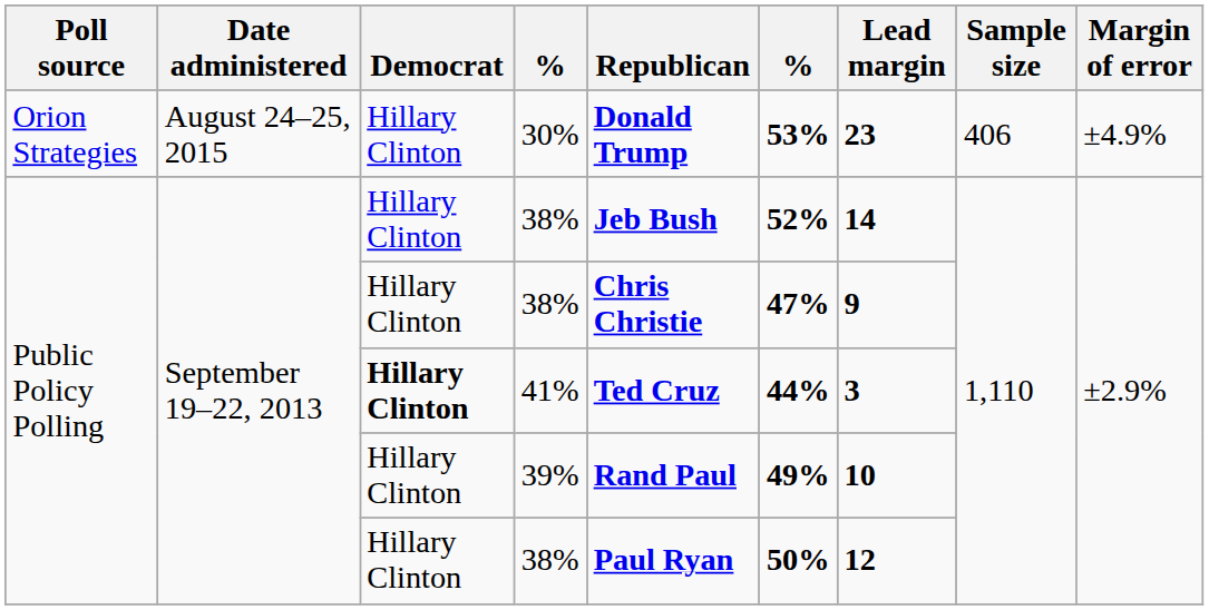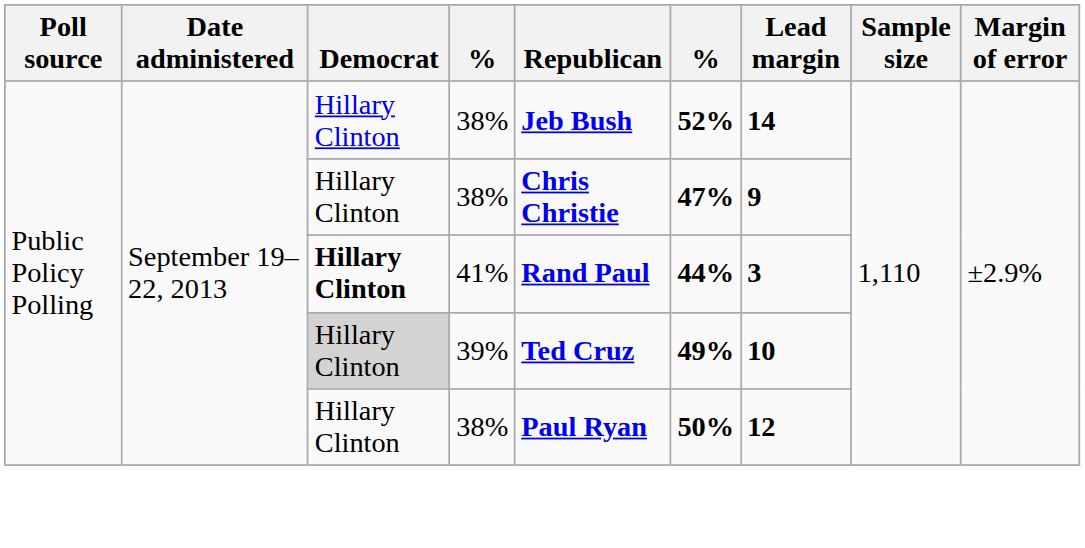 <table class="wikitable">
 <tr valign=bottom>
 <th>Poll source</th>
 <th>Date administered</th>
 <th>Democrat</th>
 <th>%</th>
 <th>Republican</th>
 <th>%</th>
 <th>Lead margin</th>
 <th>Sample size</th>
 <th>Margin of error</th>
-</tr>
-<tr>
-<td><a href='#'>Orion Strategies</a></td>
-<td>August 24–25, 2015</td>
-<td><a href='#'>Hillary Clinton</a></td>
-<td>30%</td>
-<td><strong><a href='#'>Donald Trump</a></strong></td>
-<td><strong>53%</strong></td>
-<td><strong>23</strong></td>
-<td>406</td>
-<td>±4.9%</td>
 </tr>
 <tr>
 <td rowspan=5>Public Policy Polling</td>
 <td rowspan=5>September 19–22, 2013</td>
 <td><a href='#'>Hillary Clinton</a></td>
 <td>38%</td>
 <td><strong><a href='#'>Jeb Bush</a></strong></td>
 <td><strong>52%</strong></td>
 <td><strong>14</strong></td>
 <td rowspan=5>1,110</td>
 <td rowspan=5>±2.9%</td>
 </tr>
 <tr>
 <td>Hillary Clinton</td>
 <td>38%</td>
 <td><strong><a href='#'>Chris Christie</a></strong></td>
 <td><strong>47%</strong></td>
 <td><strong>9</strong></td>
 </tr>
 <tr>
 <td><strong>Hillary Clinton</strong></td>
 <td>41%</td>
-<td><strong><a href='#'>Ted Cruz</a></strong></td>
+<td><strong><a href='#'>Rand Paul</a></strong></td>
 <td><strong>44%</strong></td>
 <td><strong>3</strong></td>
 </tr>
 <tr>
-<td>Hillary Clinton</td>
+<td style="background: lightgrey;">Hillary Clinton</td>
 <td>39%</td>
-<td><strong><a href='#'>Rand Paul</a></strong></td>
+<td><strong><a href='#'>Ted Cruz</a></strong></td>
 <td><strong>49%</strong></td>
 <td><strong>10</strong></td>
 </tr>
 <tr>
 <td>Hillary Clinton</td>
 <td>38%</td>
 <td><strong><a href='#'>Paul Ryan</a></strong></td>
 <td><strong>50%</strong></td>
 <td><strong>12</strong></td>
 </tr>
 </table>
